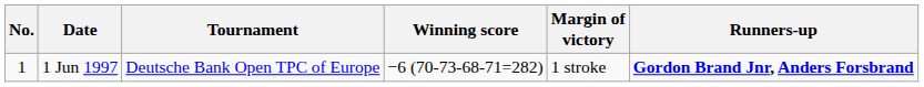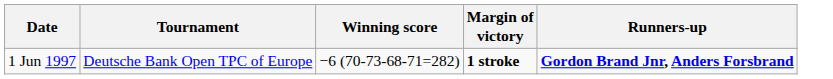 <table class="wikitable" style="font-size:95%;">
 <tr>
-<th>No.</th>
 <th>Date</th>
 <th>Tournament</th>
 <th>Winning score</th>
 <th>Margin of<br>victory</th>
 <th>Runners-up</th>
 </tr>
 <tr>
-<td align=center>1</td>
 <td align=right>1 Jun <a href='#'>1997</a></td>
 <td><a href='#'>Deutsche Bank Open TPC of Europe</a></td>
 <td>−6 (70-73-68-71=282)</td>
-<td>1 stroke</td>
+<td><strong>1 stroke</strong></td>
 <td><strong> <a href='#'>Gordon Brand Jnr</a>,  <a href='#'>Anders Forsbrand</a></strong></td>
 </tr>
 </table>
